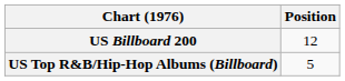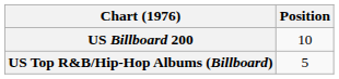 <table class="wikitable sortable plainrowheaders" style="text-align:center">
 <tr>
 <th scope="col">Chart (1976)</th>
 <th scope="col">Position</th>
 </tr>
 <tr>
 <th scope="row">US <em>Billboard</em> 200</th>
-<td>12</td>
+<td>10</td>
 </tr>
 <tr>
 <th scope="row">US Top R&B/Hip-Hop Albums (<em>Billboard</em>)</th>
 <td>5</td>
 </tr>
 </table>
